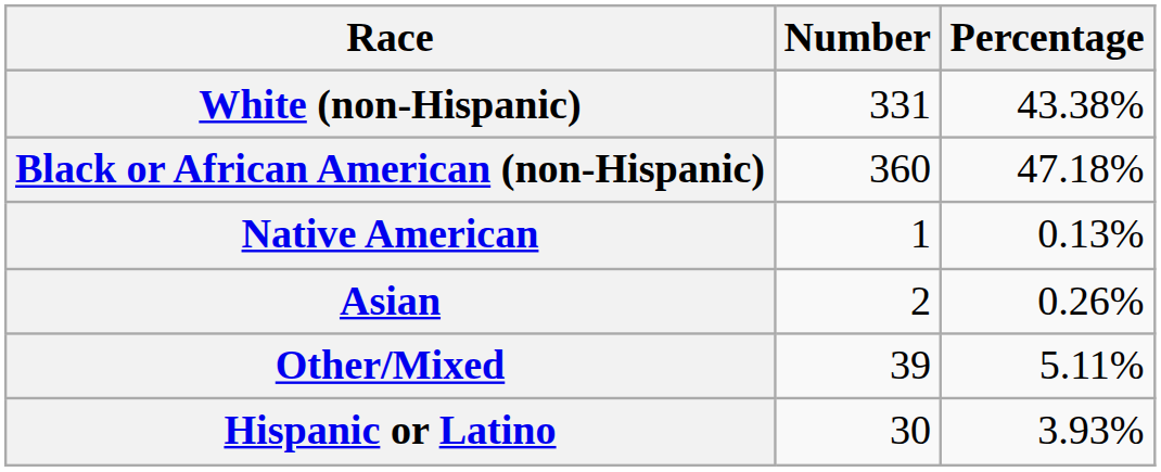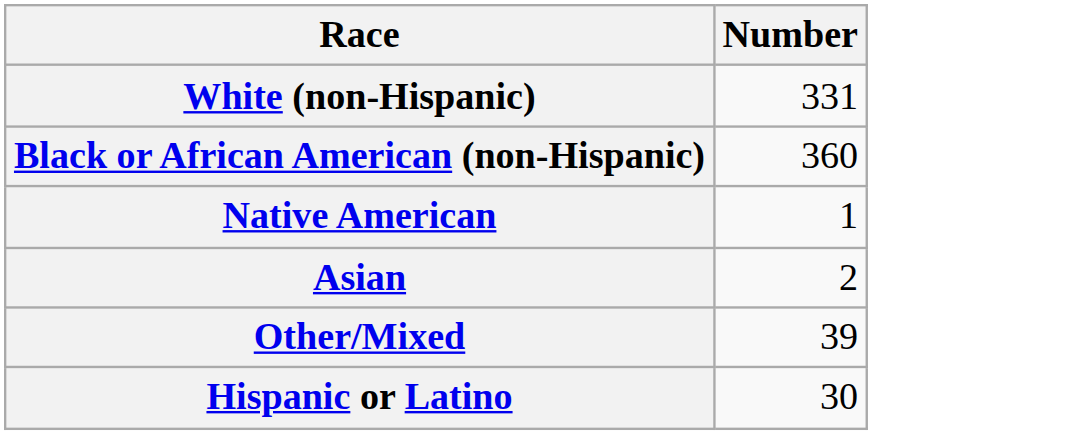 <table class="wikitable" style="text-align:right">
 <tr>
 <th scope="col">Race</th>
 <th scope="col">Number</th>
-<th scope="col">Percentage</th>
 </tr>
 <tr>
 <th scope="row"><a href='#'>White</a> (non-Hispanic)</th>
 <td>331</td>
-<td>43.38%</td>
 </tr>
 <tr>
 <th scope="row"><a href='#'>Black or African American</a> (non-Hispanic)</th>
 <td>360</td>
-<td>47.18%</td>
 </tr>
 <tr>
 <th scope="row"><a href='#'>Native American</a></th>
 <td>1</td>
-<td>0.13%</td>
 </tr>
 <tr>
 <th scope="row"><a href='#'>Asian</a></th>
 <td>2</td>
-<td>0.26%</td>
 </tr>
 <tr>
 <th scope="row"><a href='#'>Other/Mixed</a></th>
 <td>39</td>
-<td>5.11%</td>
 </tr>
 <tr>
 <th scope="row"><a href='#'>Hispanic</a> or <a href='#'>Latino</a></th>
 <td>30</td>
-<td>3.93%</td>
 </tr>
 </table>
